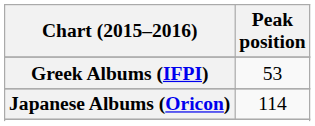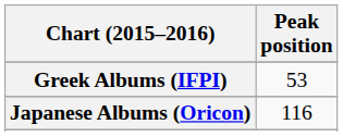 <table class="wikitable sortable plainrowheaders" style="text-align:center">
 <tr>
 <th scope="col">Chart (2015–2016)</th>
 <th scope="col">Peak<br>position</th>
 </tr>
 <tr>
 </tr>
 <tr>
 </tr>
 <tr>
 </tr>
 <tr>
 </tr>
 <tr>
 <th scope="row">Greek Albums (<a href='#'>IFPI</a>)</th>
 <td>53</td>
 </tr>
 <tr>
 </tr>
 <tr>
 </tr>
 <tr>
 <th scope="row">Japanese Albums (<a href='#'>Oricon</a>)</th>
-<td>114</td>
+<td>116</td>
 </tr>
 <tr>
 </tr>
 <tr>
 </tr>
 <tr>
 </tr>
 <tr>
 </tr>
 <tr>
 </tr>
 <tr>
 </tr>
 <tr>
 </tr>
 </table>
